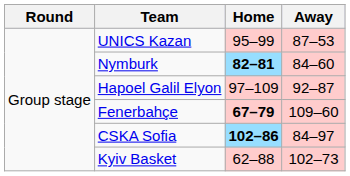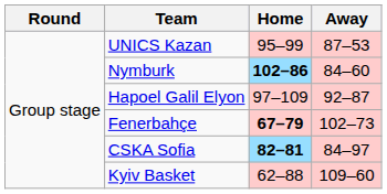 <table class="wikitable" style="text-align: left; font-size:95%">
 <tr bgcolor="#ccccff">
 <th>Round</th>
 <th>Team</th>
 <th>Home</th>
 <th>  Away  </th>
 </tr>
 <tr>
 <td rowspan=7>Group stage</td>
 <td> <a href='#'>UNICS Kazan</a></td>
 <td align="center" bgcolor=#FFCCCC>95–99</td>
 <td align="center" bgcolor=#FFCCCC>87–53</td>
 </tr>
 <tr>
 <td> <a href='#'>Nymburk</a></td>
-<td align="center" bgcolor=#97DEFF><strong>82–81</strong></td>
+<td align="center" bgcolor=#97DEFF><strong>102–86</strong></td>
 <td align="center" bgcolor=#FFCCCC>84–60</td>
 </tr>
 <tr>
 <td> <a href='#'>Hapoel Galil Elyon</a></td>
 <td align="center" bgcolor=#FFCCCC>97–109</td>
 <td align="center" bgcolor=#FFCCCC>92–87</td>
 </tr>
 <tr>
 <td> <a href='#'>Fenerbahçe</a></td>
 <td align="center" bgcolor=#FFCCCC><strong>67–79</strong></td>
-<td align="center" bgcolor=#FFCCCC>109–60</td>
+<td align="center" bgcolor=#FFCCCC>102–73</td>
 </tr>
 <tr>
 <td> <a href='#'>CSKA Sofia</a></td>
-<td align="center" bgcolor=#97DEFF><strong>102–86</strong></td>
+<td align="center" bgcolor=#97DEFF><strong>82–81</strong></td>
 <td align="center" bgcolor=#FFCCCC>84–97</td>
 </tr>
 <tr>
 <td> <a href='#'>Kyiv Basket</a></td>
 <td align="center" bgcolor=#FFCCCC>62–88</td>
-<td align="center" bgcolor=#FFCCCC>102–73</td>
+<td align="center" bgcolor=#FFCCCC>109–60</td>
 </tr>
 </table>
